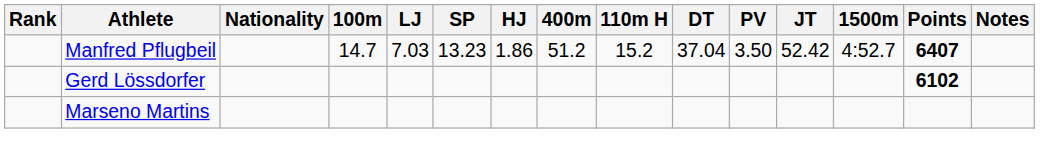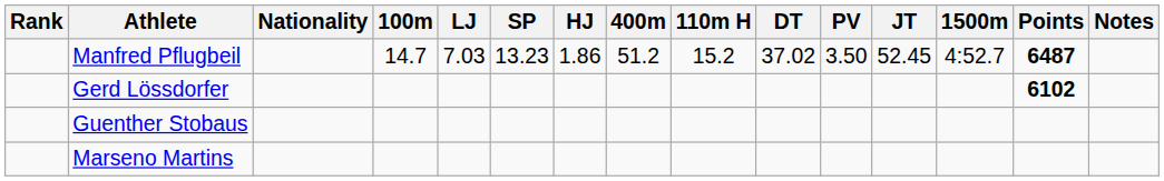 <table class="wikitable sortable" style=" text-align:center;">
 <tr>
 <th>Rank</th>
 <th>Athlete</th>
 <th>Nationality</th>
 <th>100m</th>
 <th>LJ</th>
 <th>SP</th>
 <th>HJ</th>
 <th>400m</th>
 <th>110m H</th>
 <th>DT</th>
 <th>PV</th>
 <th>JT</th>
 <th>1500m</th>
 <th>Points</th>
 <th>Notes</th>
 </tr>
 <tr>
 <td></td>
 <td align=left><a href='#'>Manfred Pflugbeil</a></td>
 <td align=left></td>
 <td>14.7</td>
 <td>7.03</td>
 <td>13.23</td>
 <td>1.86</td>
 <td>51.2</td>
 <td>15.2</td>
-<td>37.04</td>
+<td>37.02</td>
 <td>3.50</td>
-<td>52.42</td>
+<td>52.45</td>
 <td>4:52.7</td>
-<td><strong>6407</strong></td>
+<td><strong>6487</strong></td>
 <td></td>
 </tr>
 <tr>
 <td></td>
 <td align=left><a href='#'>Gerd Lössdorfer</a></td>
 <td align=left></td>
 <td></td>
 <td></td>
 <td></td>
 <td></td>
 <td></td>
 <td></td>
 <td></td>
 <td></td>
 <td></td>
 <td></td>
 <td><strong>6102</strong></td>
 <td></td>
 </tr>
 <tr>
 <td></td>
+<td align=left><a href='#'>Guenther Stobaus</a></td>
+<td align=left></td>
+<td></td>
+<td></td>
+<td></td>
+<td></td>
+<td></td>
+<td></td>
+<td></td>
+<td></td>
+<td></td>
+<td></td>
+<td><strong></strong></td>
+<td></td>
+</tr>
+<tr>
+<td></td>
 <td align=left><a href='#'>Marseno Martins</a></td>
 <td align=left></td>
 <td></td>
 <td></td>
 <td></td>
 <td></td>
 <td></td>
 <td></td>
 <td></td>
 <td></td>
 <td></td>
 <td></td>
 <td><strong></strong></td>
 <td></td>
 </tr>
 </table>
